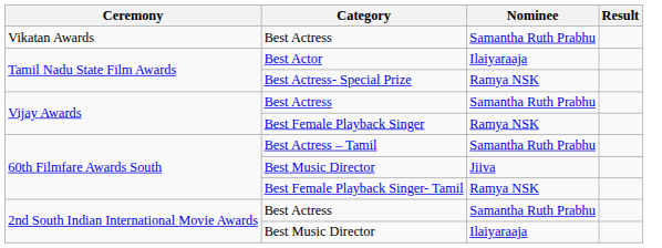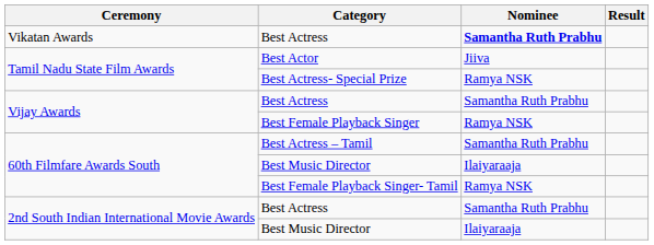 <table class="wikitable">
 <tr>
 <th>Ceremony</th>
 <th>Category</th>
 <th>Nominee</th>
 <th>Result</th>
 </tr>
 <tr>
 <td>Vikatan Awards</td>
 <td>Best Actress</td>
-<td><a href='#'>Samantha Ruth Prabhu</a></td>
+<td><strong><a href='#'>Samantha Ruth Prabhu</a></strong></td>
 <td></td>
 </tr>
 <tr>
 <td rowspan="2"><a href='#'>Tamil Nadu State Film Awards</a></td>
 <td><a href='#'>Best Actor</a></td>
-<td><a href='#'>Ilaiyaraaja</a></td>
+<td><a href='#'>Jiiva</a></td>
 <td></td>
 </tr>
 <tr>
 <td><a href='#'>Best Actress- Special Prize</a></td>
 <td><a href='#'>Ramya NSK</a></td>
 <td></td>
 </tr>
 <tr>
 <td rowspan="2"><a href='#'>Vijay Awards</a></td>
 <td><a href='#'>Best Actress</a></td>
 <td><a href='#'>Samantha Ruth Prabhu</a></td>
 <td></td>
 </tr>
 <tr>
 <td><a href='#'>Best Female Playback Singer</a></td>
 <td><a href='#'>Ramya NSK</a></td>
 <td></td>
 </tr>
 <tr>
 <td rowspan="3"><a href='#'>60th Filmfare Awards South</a></td>
 <td><a href='#'>Best Actress – Tamil</a></td>
 <td><a href='#'>Samantha Ruth Prabhu</a></td>
 <td></td>
 </tr>
 <tr>
 <td><a href='#'>Best Music Director</a></td>
-<td><a href='#'>Jiiva</a></td>
+<td><a href='#'>Ilaiyaraaja</a></td>
 <td></td>
 </tr>
 <tr>
 <td><a href='#'>Best Female Playback Singer- Tamil</a></td>
 <td><a href='#'>Ramya NSK</a></td>
 <td></td>
 </tr>
 <tr>
 <td rowspan="2"><a href='#'>2nd South Indian International Movie Awards</a></td>
 <td>Best Actress</td>
 <td><a href='#'>Samantha Ruth Prabhu</a></td>
 <td></td>
 </tr>
 <tr>
 <td>Best Music Director</td>
 <td><a href='#'>Ilaiyaraaja</a></td>
 <td></td>
 </tr>
 </table>
